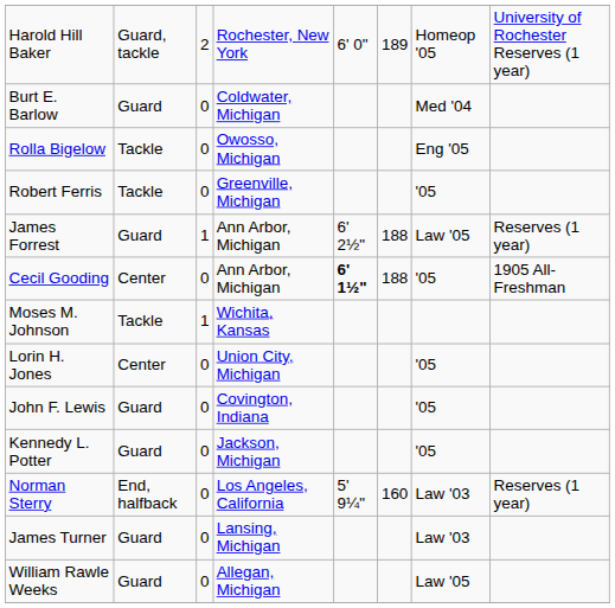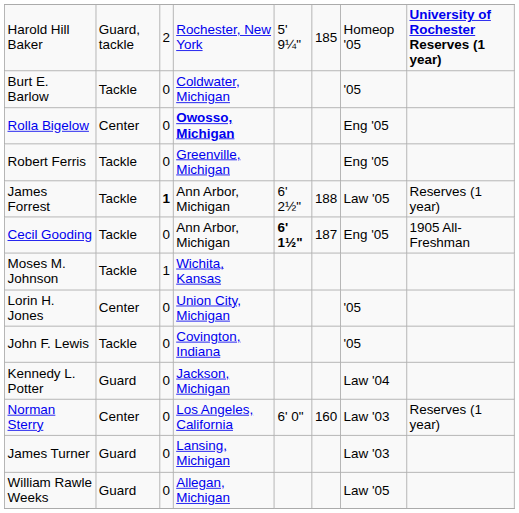 <table class="wikitable">
 <tr>
 </tr>
 <tr>
 <td>Harold Hill Baker</td>
 <td>Guard, tackle</td>
 <td>2</td>
 <td><a href='#'>Rochester, New York</a></td>
-<td>6' 0"</td>
-<td>189</td>
+<td>5' 9¼"</td>
+<td>185</td>
 <td>Homeop '05</td>
-<td><a href='#'>University of Rochester</a><br>Reserves (1 year)</td>
+<td><strong><a href='#'>University of Rochester</a><br>Reserves (1 year)</strong></td>
 </tr>
 <tr>
 <td>Burt E. Barlow</td>
-<td>Guard</td>
+<td>Tackle</td>
 <td>0</td>
 <td><a href='#'>Coldwater, Michigan</a></td>
 <td></td>
 <td></td>
-<td>Med '04</td>
+<td>'05</td>
 <td></td>
 </tr>
 <tr>
 <td><a href='#'>Rolla Bigelow</a></td>
-<td>Tackle</td>
+<td>Center</td>
 <td>0</td>
-<td><a href='#'>Owosso, Michigan</a></td>
+<td><strong><a href='#'>Owosso, Michigan</a></strong></td>
 <td></td>
 <td></td>
 <td>Eng '05</td>
 <td></td>
 </tr>
 <tr>
 <td>Robert Ferris</td>
 <td>Tackle</td>
 <td>0</td>
 <td><a href='#'>Greenville, Michigan</a></td>
 <td></td>
 <td></td>
-<td>'05</td>
+<td>Eng '05</td>
 <td></td>
 </tr>
 <tr>
 <td>James Forrest</td>
-<td>Guard</td>
-<td>1</td>
+<td>Tackle</td>
+<td><strong>1</strong></td>
 <td>Ann Arbor, Michigan</td>
 <td>6' 2½"</td>
 <td>188</td>
 <td>Law '05</td>
 <td>Reserves (1 year)</td>
 </tr>
 <tr>
 <td><a href='#'>Cecil Gooding</a></td>
-<td>Center</td>
+<td>Tackle</td>
 <td>0</td>
 <td>Ann Arbor, Michigan</td>
 <td><strong>6' 1½"</strong></td>
-<td>188</td>
-<td>'05</td>
+<td>187</td>
+<td>Eng '05</td>
 <td>1905 All-Freshman</td>
 </tr>
 <tr>
 <td>Moses M. Johnson</td>
 <td>Tackle</td>
 <td>1</td>
 <td><a href='#'>Wichita, Kansas</a></td>
 <td></td>
 <td></td>
 <td></td>
 <td></td>
 </tr>
 <tr>
 <td>Lorin H. Jones</td>
 <td>Center</td>
 <td>0</td>
 <td><a href='#'>Union City, Michigan</a></td>
 <td></td>
 <td></td>
 <td>'05</td>
 <td></td>
 </tr>
 <tr>
 <td>John F. Lewis</td>
-<td>Guard</td>
+<td>Tackle</td>
 <td>0</td>
 <td><a href='#'>Covington, Indiana</a></td>
 <td></td>
 <td></td>
 <td>'05</td>
 <td></td>
 </tr>
 <tr>
 <td>Kennedy L. Potter</td>
 <td>Guard</td>
 <td>0</td>
 <td><a href='#'>Jackson, Michigan</a></td>
 <td></td>
 <td></td>
-<td>'05</td>
+<td>Law '04</td>
 <td></td>
 </tr>
 <tr>
 <td><a href='#'>Norman Sterry</a></td>
-<td>End, halfback</td>
+<td>Center</td>
 <td>0</td>
 <td><a href='#'>Los Angeles, California</a></td>
-<td>5' 9¼"</td>
+<td>6' 0"</td>
 <td>160</td>
 <td>Law '03</td>
 <td>Reserves (1 year)</td>
 </tr>
 <tr>
 <td>James Turner</td>
 <td>Guard</td>
 <td>0</td>
 <td><a href='#'>Lansing, Michigan</a></td>
 <td></td>
 <td></td>
 <td>Law '03</td>
 <td></td>
 </tr>
 <tr>
 <td>William Rawle Weeks</td>
 <td>Guard</td>
 <td>0</td>
 <td><a href='#'>Allegan, Michigan</a></td>
 <td></td>
 <td></td>
 <td>Law '05</td>
 <td></td>
 </tr>
 <tr>
 </tr>
 </table>
